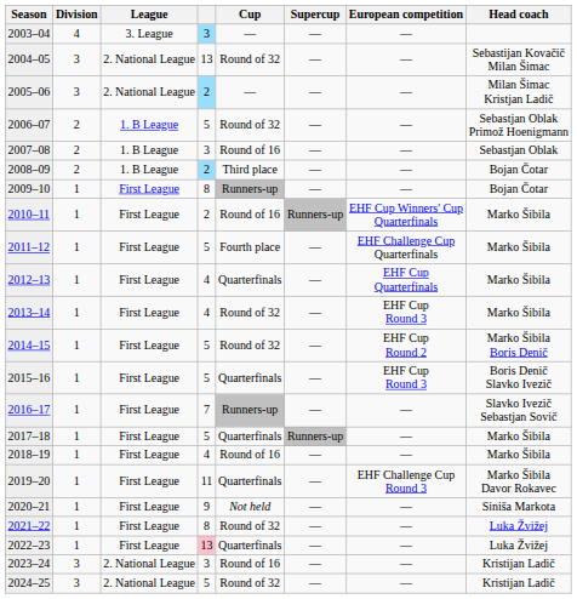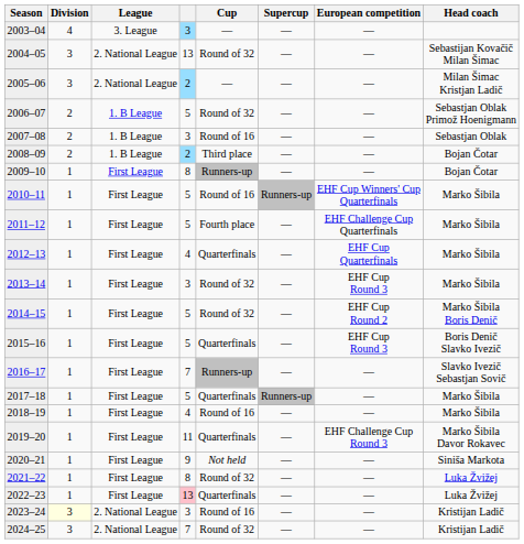 <table class="wikitable">
 <tr>
 <th>Season</th>
 <th>Division</th>
 <th>League</th>
 <th></th>
 <th>Cup</th>
 <th>Supercup</th>
 <th>European competition</th>
 <th>Head coach</th>
 </tr>
 <tr>
 <td style="background:#EFEFEF;">2003–04</td>
 <td align="center">4</td>
 <td align="center">3. League</td>
 <td align="center" style="background:#97DEFF" align="center">3</td>
 <td align="center">—</td>
 <td align="center">—</td>
 <td align="center">—</td>
 <td align="center"></td>
 </tr>
 <tr>
 <td style="background:#EFEFEF;">2004–05</td>
 <td align="center">3</td>
 <td align="center">2. National League</td>
 <td align="center">13</td>
 <td align="center">Round of 32</td>
 <td align="center">—</td>
 <td align="center">—</td>
 <td align="center">Sebastijan Kovačič<br>Milan Šimac</td>
 </tr>
 <tr>
 <td style="background:#EFEFEF;">2005–06</td>
 <td align="center">3</td>
 <td align="center">2. National League</td>
 <td align="center" style="background:#97DEFF" align="center">2</td>
 <td align="center">—</td>
 <td align="center">—</td>
 <td align="center">—</td>
 <td align="center">Milan Šimac<br>Kristjan Ladič</td>
 </tr>
 <tr>
 <td style="background:#EFEFEF;">2006–07</td>
 <td align="center">2</td>
 <td align="center"><a href='#'>1. B League</a></td>
 <td align="center">5</td>
 <td align="center">Round of 32</td>
 <td align="center">—</td>
 <td align="center">—</td>
 <td align="center">Sebastjan Oblak<br>Primož Hoenigmann</td>
 </tr>
 <tr>
 <td style="background:#EFEFEF;">2007–08</td>
 <td align="center">2</td>
 <td align="center">1. B League</td>
 <td align="center">3</td>
 <td align="center">Round of 16</td>
 <td align="center">—</td>
 <td align="center">—</td>
 <td align="center">Sebastjan Oblak</td>
 </tr>
 <tr>
 <td style="background:#EFEFEF;">2008–09</td>
 <td align="center">2</td>
 <td align="center">1. B League</td>
 <td style="background:#97DEFF" align="center">2</td>
 <td align="center">Third place</td>
 <td align="center">—</td>
 <td align="center">—</td>
 <td align="center">Bojan Čotar</td>
 </tr>
 <tr>
 <td style="background:#EFEFEF;">2009–10</td>
 <td align="center">1</td>
 <td align="center"><a href='#'>First League</a></td>
 <td align="center">8</td>
 <td align="center" align="center" bgcolor="silver">Runners-up</td>
 <td align="center">—</td>
 <td align="center">—</td>
 <td align="center">Bojan Čotar</td>
 </tr>
 <tr>
 <td style="background:#EFEFEF;"><a href='#'>2010–11</a></td>
 <td align="center">1</td>
 <td align="center">First League</td>
-<td align="center">2</td>
+<td align="center">5</td>
 <td align="center">Round of 16</td>
 <td bgcolor="silver">Runners-up</td>
 <td align="center"><a href='#'>EHF Cup Winners' Cup</a><br><a href='#'>Quarterfinals</a></td>
 <td align="center">Marko Šibila</td>
 </tr>
 <tr>
 <td style="background:#EFEFEF;"><a href='#'>2011–12</a></td>
 <td align="center">1</td>
 <td align="center">First League</td>
 <td align="center">5</td>
 <td align="center">Fourth place</td>
 <td align="center">—</td>
 <td align="center"><a href='#'>EHF Challenge Cup</a><br>Quarterfinals</td>
 <td align="center">Marko Šibila</td>
 </tr>
 <tr>
 <td style="background:#EFEFEF;"><a href='#'>2012–13</a></td>
 <td align="center">1</td>
 <td align="center">First League</td>
 <td align="center">4</td>
 <td align="center">Quarterfinals</td>
 <td align="center">—</td>
 <td align="center"><a href='#'>EHF Cup</a><br><a href='#'>Quarterfinals</a></td>
 <td align="center">Marko Šibila</td>
 </tr>
 <tr>
 <td style="background:#EFEFEF;"><a href='#'>2013–14</a></td>
 <td align="center">1</td>
 <td align="center">First League</td>
-<td align="center">4</td>
+<td align="center">3</td>
 <td align="center">Round of 32</td>
 <td align="center">—</td>
 <td align="center">EHF Cup<br><a href='#'>Round 3</a></td>
 <td align="center">Marko Šibila</td>
 </tr>
 <tr>
 <td style="background:#EFEFEF;"><a href='#'>2014–15</a></td>
 <td align="center">1</td>
 <td align="center">First League</td>
 <td align="center">5</td>
 <td align="center">Round of 32</td>
 <td align="center">—</td>
 <td align="center">EHF Cup<br><a href='#'>Round 2</a></td>
 <td align="center">Marko Šibila<br><a href='#'>Boris Denič</a></td>
 </tr>
 <tr>
 <td style="background:#EFEFEF;">2015–16</td>
 <td align="center">1</td>
 <td align="center">First League</td>
 <td align="center">5</td>
 <td align="center">Quarterfinals</td>
 <td align="center">—</td>
 <td align="center">EHF Cup<br><a href='#'>Round 3</a></td>
 <td align="center">Boris Denič<br> Slavko Ivezič</td>
 </tr>
 <tr>
 <td style="background:#EFEFEF;"><a href='#'>2016–17</a></td>
 <td align="center">1</td>
 <td align="center">First League</td>
 <td align="center">7</td>
 <td align="center" align="center" bgcolor="silver">Runners-up</td>
 <td align="center">—</td>
 <td align="center">—</td>
 <td align="center">Slavko Ivezič<br>Sebastjan Sovič</td>
 </tr>
 <tr>
 <td style="background:#EFEFEF;">2017–18</td>
 <td align="center">1</td>
 <td align="center">First League</td>
 <td align="center">5</td>
 <td align="center">Quarterfinals</td>
 <td bgcolor="silver">Runners-up</td>
 <td align="center">—</td>
 <td align="center">Marko Šibila</td>
 </tr>
 <tr>
 <td style="background:#EFEFEF;">2018–19</td>
 <td align="center">1</td>
 <td align="center">First League</td>
 <td align="center">4</td>
 <td align="center">Round of 16</td>
 <td align="center">—</td>
 <td align="center">—</td>
 <td align="center">Marko Šibila</td>
 </tr>
 <tr>
 <td style="background:#EFEFEF;">2019–20</td>
 <td align="center">1</td>
 <td align="center">First League</td>
 <td align="center">11</td>
 <td align="center">Quarterfinals</td>
 <td align="center">—</td>
 <td align="center">EHF Challenge Cup<br><a href='#'>Round 3</a></td>
 <td align="center">Marko Šibila<br>Davor Rokavec</td>
 </tr>
 <tr>
 <td style="background:#EFEFEF;">2020–21</td>
 <td align="center">1</td>
 <td align="center">First League</td>
 <td align="center">9</td>
 <td align="center"><em>Not held</em></td>
 <td align="center">—</td>
 <td align="center">—</td>
 <td align="center">Siniša Markota</td>
 </tr>
 <tr>
 <td style="background:#EFEFEF;"><a href='#'>2021–22</a></td>
 <td align="center">1</td>
 <td align="center">First League</td>
 <td align="center">8</td>
 <td align="center">Round of 32</td>
 <td align="center">—</td>
 <td align="center">—</td>
 <td align="center"><a href='#'>Luka Žvižej</a></td>
 </tr>
 <tr>
 <td style="background:#EFEFEF;">2022–23</td>
 <td align="center">1</td>
 <td align="center">First League</td>
 <td align=center bgcolor=pink>13</td>
 <td align="center">Quarterfinals</td>
 <td align="center">—</td>
 <td align="center">—</td>
 <td align="center">Luka Žvižej</td>
 </tr>
 <tr>
 <td style="background:#EFEFEF;">2023–24</td>
-<td align="center">3</td>
+<td align="center" style="background: lightyellow;">3</td>
 <td align="center">2. National League</td>
 <td align="center">3</td>
 <td align="center">Round of 16</td>
 <td align="center">—</td>
 <td align="center">—</td>
 <td align="center">Kristijan Ladič</td>
 </tr>
 <tr>
 <td style="background:#EFEFEF;">2024–25</td>
 <td align="center">3</td>
 <td align="center">2. National League</td>
-<td align="center">5</td>
+<td align="center">7</td>
 <td align="center">Round of 32</td>
 <td align="center">—</td>
 <td align="center">—</td>
 <td align="center">Kristijan Ladič</td>
 </tr>
 </table>
